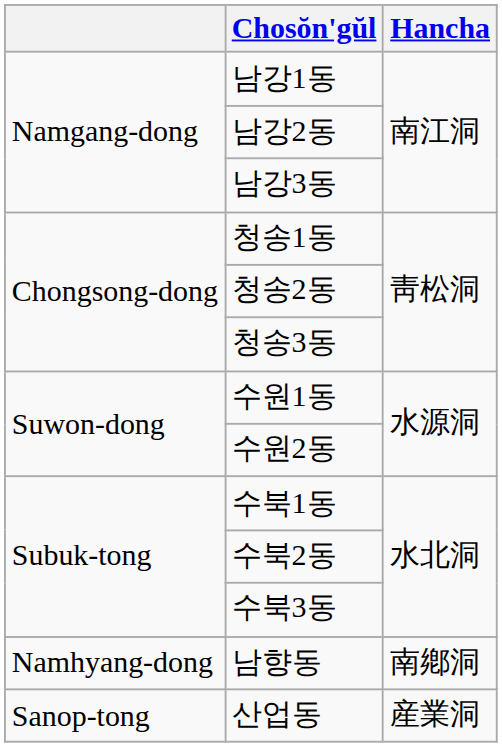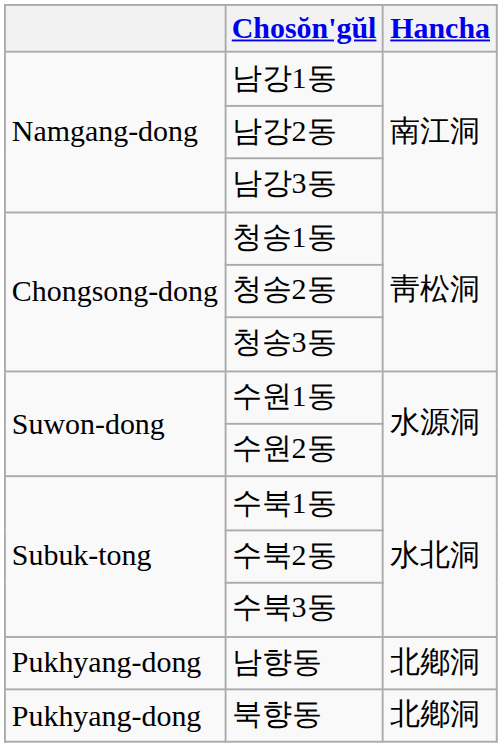 <table class="wikitable">
 <tr>
 <th></th>
 <th><a href='#'>Chosŏn'gŭl</a></th>
 <th><a href='#'>Hancha</a></th>
 </tr>
 <tr>
 <td rowspan=3>Namgang-dong</td>
 <td>남강1동</td>
 <td rowspan=3>南江洞</td>
 </tr>
 <tr>
 <td>남강2동</td>
 </tr>
 <tr>
 <td>남강3동</td>
 </tr>
 <tr>
 <td rowspan=3>Chongsong-dong</td>
 <td>청송1동</td>
 <td rowspan=3>靑松洞</td>
 </tr>
 <tr>
 <td>청송2동</td>
 </tr>
 <tr>
 <td>청송3동</td>
 </tr>
 <tr>
 <td rowspan=2>Suwon-dong</td>
 <td>수원1동</td>
 <td rowspan=2>水源洞</td>
 </tr>
 <tr>
 <td>수원2동</td>
 </tr>
 <tr>
 <td rowspan=3>Subuk-tong</td>
 <td>수북1동</td>
 <td rowspan=3>水北洞</td>
 </tr>
 <tr>
 <td>수북2동</td>
 </tr>
 <tr>
 <td>수북3동</td>
 </tr>
 <tr>
-<td>Namhyang-dong</td>
+<td>Pukhyang-dong</td>
 <td>남향동</td>
-<td>南鄕洞</td>
+<td>北鄕洞</td>
 </tr>
 <tr>
-<td>Sanop-tong</td>
-<td>산업동</td>
-<td>産業洞</td>
+<td>Pukhyang-dong</td>
+<td>북향동</td>
+<td>北鄕洞</td>
 </tr>
 </table>
